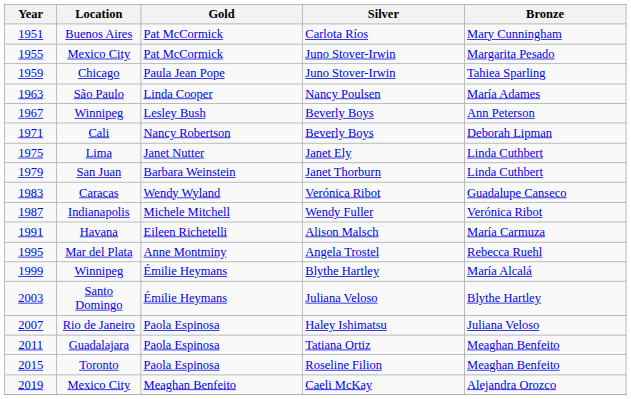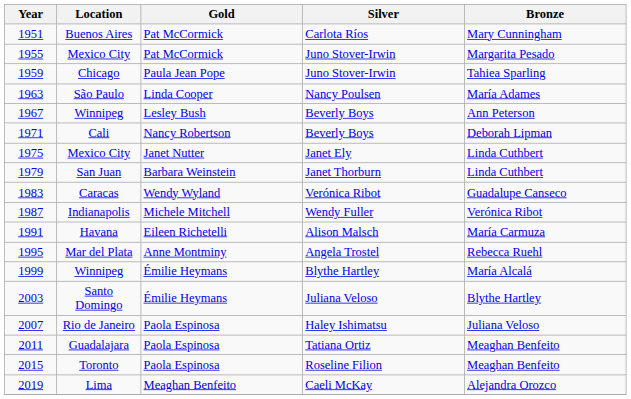 <table class="wikitable">
 <tr>
 <th width="60">Year</th>
 <th width="100">Location</th>
 <th width="200">Gold</th>
 <th width="200">Silver</th>
 <th width="200">Bronze</th>
 </tr>
 <tr>
 <td align="center"><a href='#'>1951</a></td>
 <td align="center"><a href='#'>Buenos Aires</a></td>
 <td> <a href='#'>Pat McCormick</a></td>
 <td> <a href='#'>Carlota Ríos</a></td>
 <td> <a href='#'>Mary Cunningham</a></td>
 </tr>
 <tr>
 <td align="center"><a href='#'>1955</a></td>
 <td align="center"><a href='#'>Mexico City</a></td>
 <td> <a href='#'>Pat McCormick</a></td>
 <td> <a href='#'>Juno Stover-Irwin</a></td>
 <td> <a href='#'>Margarita Pesado</a></td>
 </tr>
 <tr>
 <td align="center"><a href='#'>1959</a></td>
 <td align="center"><a href='#'>Chicago</a></td>
 <td> <a href='#'>Paula Jean Pope</a></td>
 <td> <a href='#'>Juno Stover-Irwin</a></td>
 <td> <a href='#'>Tahiea Sparling</a></td>
 </tr>
 <tr>
 <td align="center"><a href='#'>1963</a></td>
 <td align="center"><a href='#'>São Paulo</a></td>
 <td> <a href='#'>Linda Cooper</a></td>
 <td> <a href='#'>Nancy Poulsen</a></td>
 <td> <a href='#'>María Adames</a></td>
 </tr>
 <tr>
 <td align="center"><a href='#'>1967</a></td>
 <td align="center"><a href='#'>Winnipeg</a></td>
 <td> <a href='#'>Lesley Bush</a></td>
 <td> <a href='#'>Beverly Boys</a></td>
 <td> <a href='#'>Ann Peterson</a></td>
 </tr>
 <tr>
 <td align="center"><a href='#'>1971</a></td>
 <td align="center"><a href='#'>Cali</a></td>
 <td> <a href='#'>Nancy Robertson</a></td>
 <td> <a href='#'>Beverly Boys</a></td>
 <td> <a href='#'>Deborah Lipman</a></td>
 </tr>
 <tr>
 <td align="center"><a href='#'>1975</a></td>
-<td align="center"><a href='#'>Lima</a></td>
+<td align="center"><a href='#'>Mexico City</a></td>
 <td> <a href='#'>Janet Nutter</a></td>
 <td> <a href='#'>Janet Ely</a></td>
 <td> <a href='#'>Linda Cuthbert</a></td>
 </tr>
 <tr>
 <td align="center"><a href='#'>1979</a></td>
 <td align="center"><a href='#'>San Juan</a></td>
 <td> <a href='#'>Barbara Weinstein</a></td>
 <td> <a href='#'>Janet Thorburn</a></td>
 <td> <a href='#'>Linda Cuthbert</a></td>
 </tr>
 <tr>
 <td align="center"><a href='#'>1983</a></td>
 <td align="center"><a href='#'>Caracas</a></td>
 <td> <a href='#'>Wendy Wyland</a></td>
 <td> <a href='#'>Verónica Ribot</a></td>
 <td> <a href='#'>Guadalupe Canseco</a></td>
 </tr>
 <tr>
 <td align="center"><a href='#'>1987</a></td>
 <td align="center"><a href='#'>Indianapolis</a></td>
 <td> <a href='#'>Michele Mitchell</a></td>
 <td> <a href='#'>Wendy Fuller</a></td>
 <td> <a href='#'>Verónica Ribot</a></td>
 </tr>
 <tr>
 <td align="center"><a href='#'>1991</a></td>
 <td align="center"><a href='#'>Havana</a></td>
 <td> <a href='#'>Eileen Richetelli</a></td>
 <td> <a href='#'>Alison Malsch</a></td>
 <td> <a href='#'>María Carmuza</a></td>
 </tr>
 <tr>
 <td align="center"><a href='#'>1995</a></td>
 <td align="center"><a href='#'>Mar del Plata</a></td>
 <td> <a href='#'>Anne Montminy</a></td>
 <td> <a href='#'>Angela Trostel</a></td>
 <td> <a href='#'>Rebecca Ruehl</a></td>
 </tr>
 <tr>
 <td align="center"><a href='#'>1999</a></td>
 <td align="center"><a href='#'>Winnipeg</a></td>
 <td> <a href='#'>Émilie Heymans</a></td>
 <td> <a href='#'>Blythe Hartley</a></td>
 <td> <a href='#'>María Alcalá</a></td>
 </tr>
 <tr>
 <td align="center"><a href='#'>2003</a></td>
 <td align="center"><a href='#'>Santo Domingo</a></td>
 <td> <a href='#'>Émilie Heymans</a></td>
 <td> <a href='#'>Juliana Veloso</a></td>
 <td> <a href='#'>Blythe Hartley</a></td>
 </tr>
 <tr>
 <td align="center"><a href='#'>2007</a></td>
 <td align="center"><a href='#'>Rio de Janeiro</a></td>
 <td> <a href='#'>Paola Espinosa</a></td>
 <td> <a href='#'>Haley Ishimatsu</a></td>
 <td> <a href='#'>Juliana Veloso</a></td>
 </tr>
 <tr>
 <td align="center"><a href='#'>2011</a></td>
 <td align="center"><a href='#'>Guadalajara</a></td>
 <td> <a href='#'>Paola Espinosa</a></td>
 <td> <a href='#'>Tatiana Ortiz</a></td>
 <td> <a href='#'>Meaghan Benfeito</a></td>
 </tr>
 <tr>
 <td align="center"><a href='#'>2015</a></td>
 <td align="center"><a href='#'>Toronto</a></td>
 <td> <a href='#'>Paola Espinosa</a></td>
 <td> <a href='#'>Roseline Filion</a></td>
 <td> <a href='#'>Meaghan Benfeito</a></td>
 </tr>
 <tr>
 <td align="center"><a href='#'>2019</a></td>
-<td align="center"><a href='#'>Mexico City</a></td>
+<td align="center"><a href='#'>Lima</a></td>
 <td> <a href='#'>Meaghan Benfeito</a></td>
 <td> <a href='#'>Caeli McKay</a></td>
 <td> <a href='#'>Alejandra Orozco</a></td>
 </tr>
 <tr>
 </tr>
 </table>
